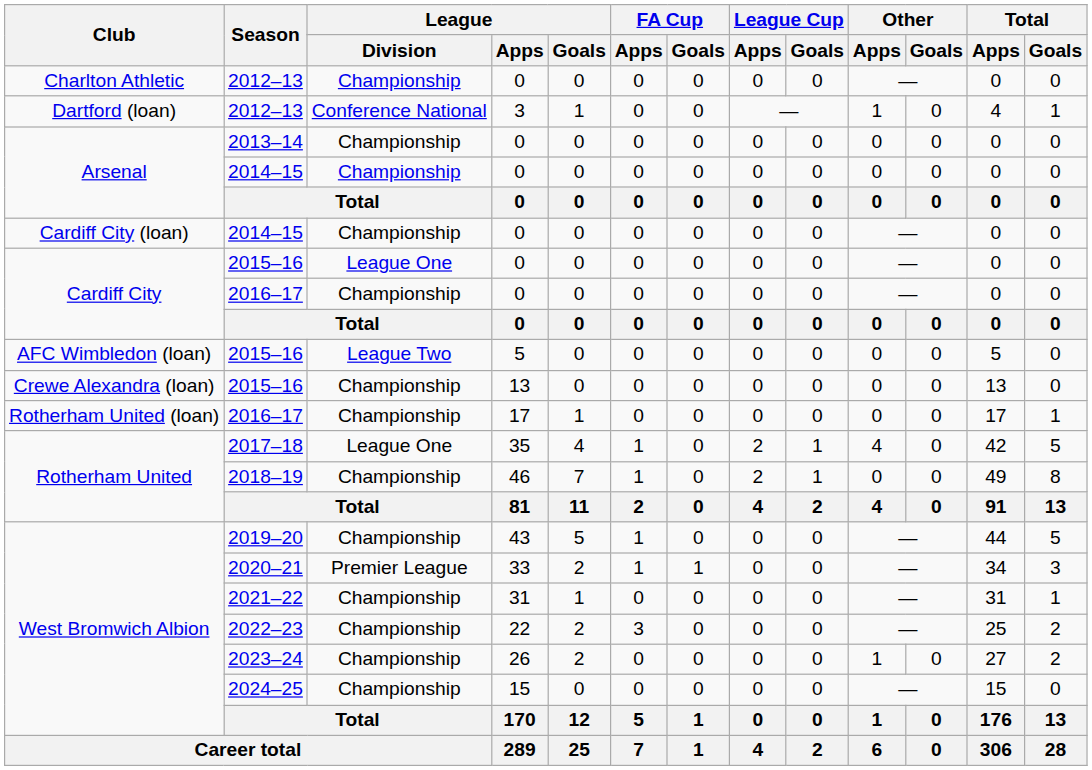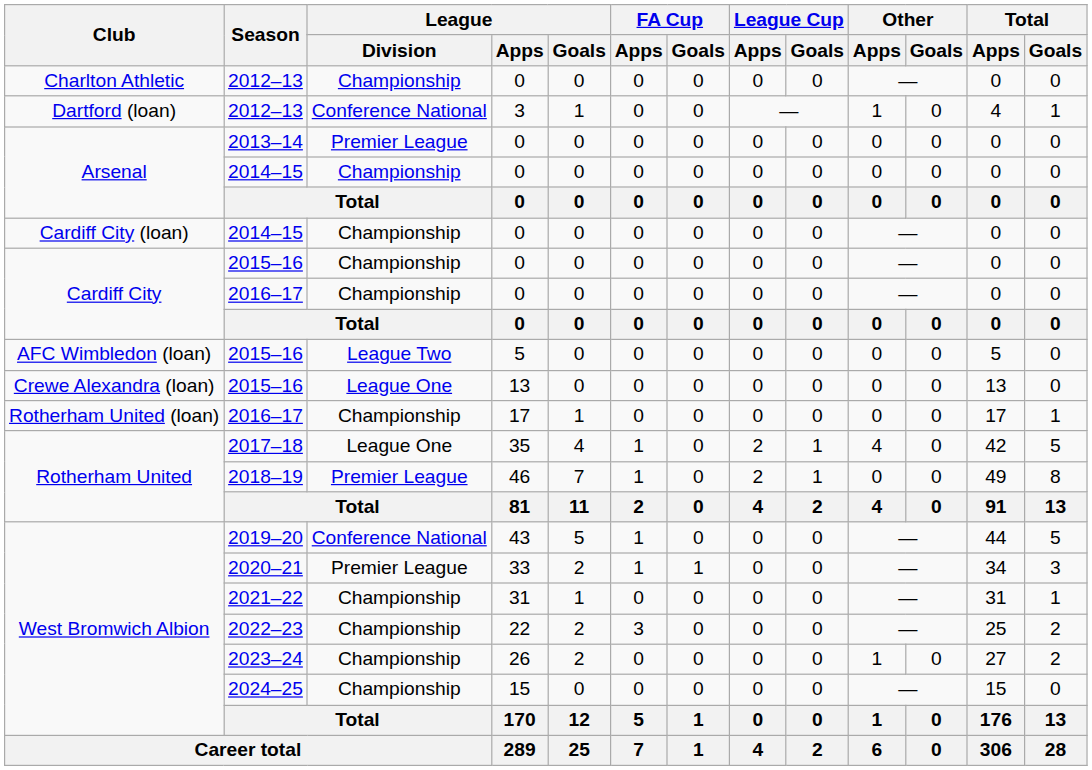 <table class=wikitable style="text-align: center">
 <tr>
 <th rowspan=2>Club</th>
 <th rowspan=2>Season</th>
 <th colspan=3>League</th>
 <th colspan=2><a href='#'>FA Cup</a></th>
 <th colspan=2><a href='#'>League Cup</a></th>
 <th colspan=2>Other</th>
 <th colspan=2>Total</th>
 </tr>
 <tr>
 <th>Division</th>
 <th>Apps</th>
 <th>Goals</th>
 <th>Apps</th>
 <th>Goals</th>
 <th>Apps</th>
 <th>Goals</th>
 <th>Apps</th>
 <th>Goals</th>
 <th>Apps</th>
 <th>Goals</th>
 </tr>
 <tr>
 <td><a href='#'>Charlton Athletic</a></td>
 <td><a href='#'>2012–13</a></td>
 <td><a href='#'>Championship</a></td>
 <td>0</td>
 <td>0</td>
 <td>0</td>
 <td>0</td>
 <td>0</td>
 <td>0</td>
 <td colspan="2">—</td>
 <td>0</td>
 <td>0</td>
 </tr>
 <tr>
 <td><a href='#'>Dartford</a> (loan)</td>
 <td><a href='#'>2012–13</a></td>
 <td><a href='#'>Conference National</a></td>
 <td>3</td>
 <td>1</td>
 <td>0</td>
 <td>0</td>
 <td colspan="2">—</td>
 <td>1</td>
 <td>0</td>
 <td>4</td>
 <td>1</td>
 </tr>
 <tr>
 <td rowspan=3><a href='#'>Arsenal</a></td>
 <td><a href='#'>2013–14</a></td>
-<td>Championship</td>
+<td><a href='#'>Premier League</a></td>
 <td>0</td>
 <td>0</td>
 <td>0</td>
 <td>0</td>
 <td>0</td>
 <td>0</td>
 <td>0</td>
 <td>0</td>
 <td>0</td>
 <td>0</td>
 </tr>
 <tr>
 <td><a href='#'>2014–15</a></td>
 <td><a href='#'>Championship</a></td>
 <td>0</td>
 <td>0</td>
 <td>0</td>
 <td>0</td>
 <td>0</td>
 <td>0</td>
 <td>0</td>
 <td>0</td>
 <td>0</td>
 <td>0</td>
 </tr>
 <tr>
 <th colspan=2>Total</th>
 <th>0</th>
 <th>0</th>
 <th>0</th>
 <th>0</th>
 <th>0</th>
 <th>0</th>
 <th>0</th>
 <th>0</th>
 <th>0</th>
 <th>0</th>
 </tr>
 <tr>
 <td><a href='#'>Cardiff City</a> (loan)</td>
 <td><a href='#'>2014–15</a></td>
 <td>Championship</td>
 <td>0</td>
 <td>0</td>
 <td>0</td>
 <td>0</td>
 <td>0</td>
 <td>0</td>
 <td colspan="2">—</td>
 <td>0</td>
 <td>0</td>
 </tr>
 <tr>
 <td rowspan=3><a href='#'>Cardiff City</a></td>
 <td><a href='#'>2015–16</a></td>
-<td><a href='#'>League One</a></td>
+<td>Championship</td>
 <td>0</td>
 <td>0</td>
 <td>0</td>
 <td>0</td>
 <td>0</td>
 <td>0</td>
 <td colspan="2">—</td>
 <td>0</td>
 <td>0</td>
 </tr>
 <tr>
 <td><a href='#'>2016–17</a></td>
 <td>Championship</td>
 <td>0</td>
 <td>0</td>
 <td>0</td>
 <td>0</td>
 <td>0</td>
 <td>0</td>
 <td colspan="2">—</td>
 <td>0</td>
 <td>0</td>
 </tr>
 <tr>
 <th colspan=2>Total</th>
 <th>0</th>
 <th>0</th>
 <th>0</th>
 <th>0</th>
 <th>0</th>
 <th>0</th>
 <th>0</th>
 <th>0</th>
 <th>0</th>
 <th>0</th>
 </tr>
 <tr>
 <td><a href='#'>AFC Wimbledon</a> (loan)</td>
 <td><a href='#'>2015–16</a></td>
 <td><a href='#'>League Two</a></td>
 <td>5</td>
 <td>0</td>
 <td>0</td>
 <td>0</td>
 <td>0</td>
 <td>0</td>
 <td>0</td>
 <td>0</td>
 <td>5</td>
 <td>0</td>
 </tr>
 <tr>
 <td><a href='#'>Crewe Alexandra</a> (loan)</td>
 <td><a href='#'>2015–16</a></td>
-<td>Championship</td>
+<td><a href='#'>League One</a></td>
 <td>13</td>
 <td>0</td>
 <td>0</td>
 <td>0</td>
 <td>0</td>
 <td>0</td>
 <td>0</td>
 <td>0</td>
 <td>13</td>
 <td>0</td>
 </tr>
 <tr>
 <td><a href='#'>Rotherham United</a> (loan)</td>
 <td><a href='#'>2016–17</a></td>
 <td>Championship</td>
 <td>17</td>
 <td>1</td>
 <td>0</td>
 <td>0</td>
 <td>0</td>
 <td>0</td>
 <td>0</td>
 <td>0</td>
 <td>17</td>
 <td>1</td>
 </tr>
 <tr>
 <td rowspan=3><a href='#'>Rotherham United</a></td>
 <td><a href='#'>2017–18</a></td>
 <td>League One</td>
 <td>35</td>
 <td>4</td>
 <td>1</td>
 <td>0</td>
 <td>2</td>
 <td>1</td>
 <td>4</td>
 <td>0</td>
 <td>42</td>
 <td>5</td>
 </tr>
 <tr>
 <td><a href='#'>2018–19</a></td>
-<td>Championship</td>
+<td><a href='#'>Premier League</a></td>
 <td>46</td>
 <td>7</td>
 <td>1</td>
 <td>0</td>
 <td>2</td>
 <td>1</td>
 <td>0</td>
 <td>0</td>
 <td>49</td>
 <td>8</td>
 </tr>
 <tr>
 <th colspan=2>Total</th>
 <th>81</th>
 <th>11</th>
 <th>2</th>
 <th>0</th>
 <th>4</th>
 <th>2</th>
 <th>4</th>
 <th>0</th>
 <th>91</th>
 <th>13</th>
 </tr>
 <tr>
 <td rowspan=7><a href='#'>West Bromwich Albion</a></td>
 <td><a href='#'>2019–20</a></td>
-<td>Championship</td>
+<td><a href='#'>Conference National</a></td>
 <td>43</td>
 <td>5</td>
 <td>1</td>
 <td>0</td>
 <td>0</td>
 <td>0</td>
 <td colspan="2">—</td>
 <td>44</td>
 <td>5</td>
 </tr>
 <tr>
 <td><a href='#'>2020–21</a></td>
 <td>Premier League</td>
 <td>33</td>
 <td>2</td>
 <td>1</td>
 <td>1</td>
 <td>0</td>
 <td>0</td>
 <td colspan="2">—</td>
 <td>34</td>
 <td>3</td>
 </tr>
 <tr>
 <td><a href='#'>2021–22</a></td>
 <td>Championship</td>
 <td>31</td>
 <td>1</td>
 <td>0</td>
 <td>0</td>
 <td>0</td>
 <td>0</td>
 <td colspan="2">—</td>
 <td>31</td>
 <td>1</td>
 </tr>
 <tr>
 <td><a href='#'>2022–23</a></td>
 <td>Championship</td>
 <td>22</td>
 <td>2</td>
 <td>3</td>
 <td>0</td>
 <td>0</td>
 <td>0</td>
 <td colspan="2">—</td>
 <td>25</td>
 <td>2</td>
 </tr>
 <tr>
 <td><a href='#'>2023–24</a></td>
 <td>Championship</td>
 <td>26</td>
 <td>2</td>
 <td>0</td>
 <td>0</td>
 <td>0</td>
 <td>0</td>
 <td>1</td>
 <td>0</td>
 <td>27</td>
 <td>2</td>
 </tr>
 <tr>
 <td><a href='#'>2024–25</a></td>
 <td>Championship</td>
 <td>15</td>
 <td>0</td>
 <td>0</td>
 <td>0</td>
 <td>0</td>
 <td>0</td>
 <td colspan="2">—</td>
 <td>15</td>
 <td>0</td>
 </tr>
 <tr>
 <th colspan=2>Total</th>
 <th>170</th>
 <th>12</th>
 <th>5</th>
 <th>1</th>
 <th>0</th>
 <th>0</th>
 <th>1</th>
 <th>0</th>
 <th>176</th>
 <th>13</th>
 </tr>
 <tr>
 <th colspan=3>Career total</th>
 <th>289</th>
 <th>25</th>
 <th>7</th>
 <th>1</th>
 <th>4</th>
 <th>2</th>
 <th>6</th>
 <th>0</th>
 <th>306</th>
 <th>28</th>
 </tr>
 </table>
